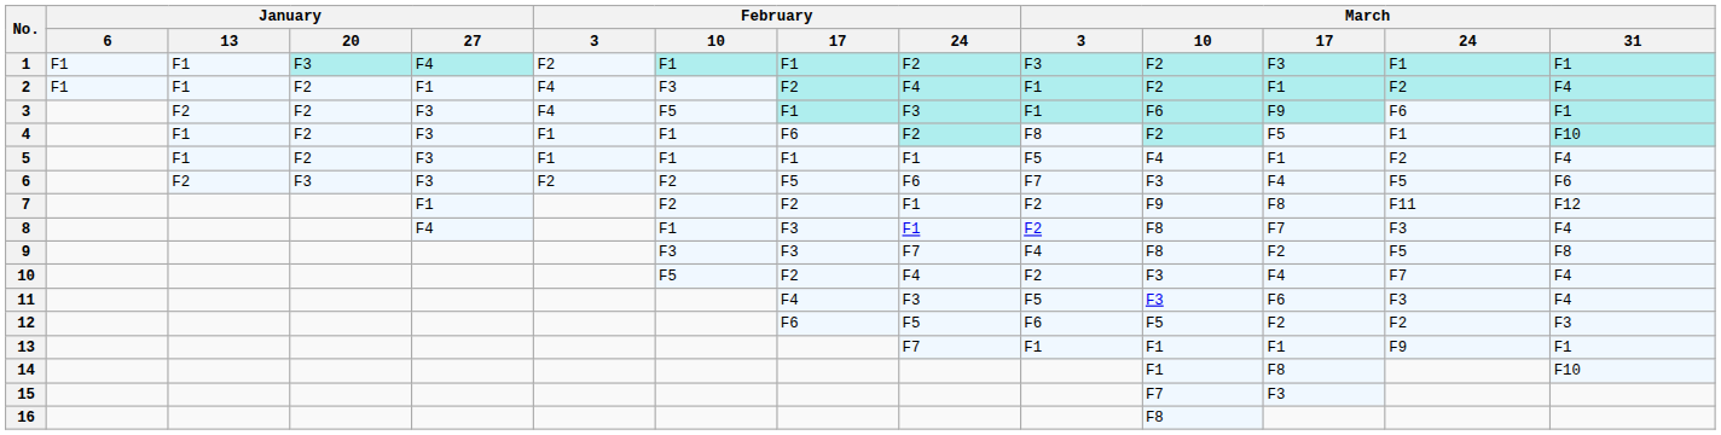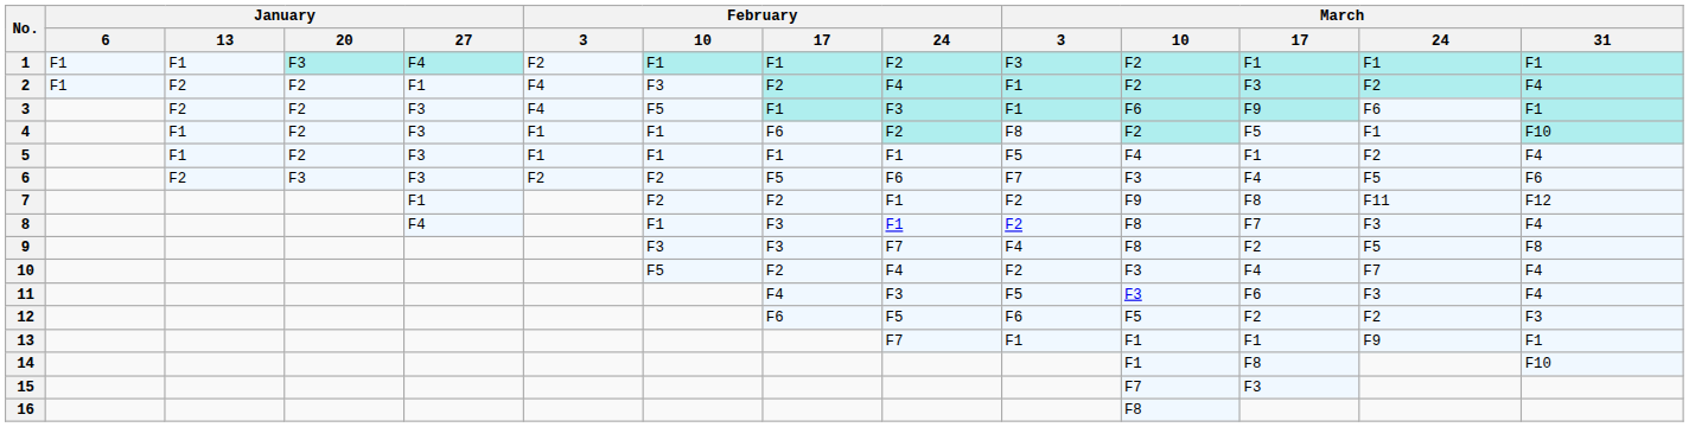 <table class="wikitable" style="font-size: 85%; width: 100%">
 <tr>
 <th rowspan=2 width=25>No.</th>
 <th colspan=4>January</th>
 <th colspan=4>February</th>
 <th colspan=5>March</th>
 </tr>
 <tr>
 <th>6</th>
 <th>13</th>
 <th>20</th>
 <th>27</th>
 <th>3</th>
 <th>10</th>
 <th>17</th>
 <th>24</th>
 <th>3</th>
 <th>10</th>
 <th>17</th>
 <th>24</th>
 <th>31</th>
 </tr>
 <tr>
 <th>1</th>
 <td style="background:#f0f8ff;"> F1</td>
 <td style="background:#f0f8ff;"> F1</td>
 <td style="background:#afeeee;"> F3</td>
 <td style="background:#afeeee;"> F4</td>
 <td style="background:#f0f8ff;"> F2</td>
 <td style="background:#afeeee;"> F1</td>
 <td style="background:#afeeee;"> F1</td>
 <td style="background:#afeeee;"> F2</td>
 <td style="background:#afeeee;"> F3</td>
 <td style="background:#afeeee;"> F2</td>
-<td style="background:#afeeee;"> F3</td>
+<td style="background:#afeeee;"> F1</td>
 <td style="background:#afeeee;"> F1</td>
 <td style="background:#afeeee;"> F1</td>
 </tr>
 <tr>
 <th>2</th>
 <td style="background:#f0f8ff;"> F1</td>
-<td style="background:#f0f8ff;"> F1</td>
+<td style="background:#f0f8ff;"> F2</td>
 <td style="background:#f0f8ff;"> F2</td>
 <td style="background:#f0f8ff;"> F1</td>
 <td style="background:#f0f8ff;"> F4</td>
 <td style="background:#f0f8ff;"> F3</td>
 <td style="background:#afeeee;"> F2</td>
 <td style="background:#afeeee;"> F4</td>
 <td style="background:#afeeee;"> F1</td>
 <td style="background:#afeeee;"> F2</td>
-<td style="background:#afeeee;"> F1</td>
+<td style="background:#afeeee;"> F3</td>
 <td style="background:#afeeee;"> F2</td>
 <td style="background:#afeeee;"> F4</td>
 </tr>
 <tr>
 <th>3</th>
 <td></td>
 <td style="background:#f0f8ff;"> F2</td>
 <td style="background:#f0f8ff;"> F2</td>
 <td style="background:#f0f8ff;"> F3</td>
 <td style="background:#f0f8ff;"> F4</td>
 <td style="background:#f0f8ff;"> F5</td>
 <td style="background:#afeeee;"> F1</td>
 <td style="background:#afeeee;"> F3</td>
 <td style="background:#afeeee;"> F1</td>
 <td style="background:#afeeee;"> F6</td>
 <td style="background:#afeeee;"> F9</td>
 <td style="background:#f0f8ff;"> F6</td>
 <td style="background:#afeeee;"> F1</td>
 </tr>
 <tr>
 <th>4</th>
 <td></td>
 <td style="background:#f0f8ff;"> F1</td>
 <td style="background:#f0f8ff;"> F2</td>
 <td style="background:#f0f8ff;"> F3</td>
 <td style="background:#f0f8ff;"> F1</td>
 <td style="background:#f0f8ff;"> F1</td>
 <td style="background:#f0f8ff;"> F6</td>
 <td style="background:#afeeee;"> F2</td>
 <td style="background:#f0f8ff;"> F8</td>
 <td style="background:#afeeee;"> F2</td>
 <td style="background:#f0f8ff;"> F5</td>
 <td style="background:#f0f8ff;"> F1</td>
 <td style="background:#afeeee;"> F10</td>
 </tr>
 <tr>
 <th>5</th>
 <td></td>
 <td style="background:#f0f8ff;"> F1</td>
 <td style="background:#f0f8ff;"> F2</td>
 <td style="background:#f0f8ff;"> F3</td>
 <td style="background:#f0f8ff;"> F1</td>
 <td style="background:#f0f8ff;"> F1</td>
 <td style="background:#f0f8ff;"> F1</td>
 <td style="background:#f0f8ff;"> F1</td>
 <td style="background:#f0f8ff;"> F5</td>
 <td style="background:#f0f8ff;"> F4</td>
 <td style="background:#f0f8ff;"> F1</td>
 <td style="background:#f0f8ff;"> F2</td>
 <td style="background:#f0f8ff;"> F4</td>
 </tr>
 <tr>
 <th>6</th>
 <td></td>
 <td style="background:#f0f8ff;"> F2</td>
 <td style="background:#f0f8ff;"> F3</td>
 <td style="background:#f0f8ff;"> F3</td>
 <td style="background:#f0f8ff;"> F2</td>
 <td style="background:#f0f8ff;"> F2</td>
 <td style="background:#f0f8ff;"> F5</td>
 <td style="background:#f0f8ff;"> F6</td>
 <td style="background:#f0f8ff;"> F7</td>
 <td style="background:#f0f8ff;"> F3</td>
 <td style="background:#f0f8ff;"> F4</td>
 <td style="background:#f0f8ff;"> F5</td>
 <td style="background:#f0f8ff;"> F6</td>
 </tr>
 <tr>
 <th>7</th>
 <td></td>
 <td></td>
 <td></td>
 <td style="background:#f0f8ff;"> F1</td>
 <td></td>
 <td style="background:#f0f8ff;"> F2</td>
 <td style="background:#f0f8ff;"> F2</td>
 <td style="background:#f0f8ff;"> F1</td>
 <td style="background:#f0f8ff;"> F2</td>
 <td style="background:#f0f8ff;"> F9</td>
 <td style="background:#f0f8ff;"> F8</td>
 <td style="background:#f0f8ff;"> F11</td>
 <td style="background:#f0f8ff;"> F12</td>
 </tr>
 <tr>
 <th>8</th>
 <td></td>
 <td></td>
 <td></td>
 <td style="background:#f0f8ff;"> F4</td>
 <td></td>
 <td style="background:#f0f8ff;"> F1</td>
 <td style="background:#f0f8ff;"> F3</td>
 <td style="background:#f0f8ff;"> <a href='#'>F1</a></td>
 <td style="background:#f0f8ff;"> <a href='#'>F2</a></td>
 <td style="background:#f0f8ff;"> F8</td>
 <td style="background:#f0f8ff;"> F7</td>
 <td style="background:#f0f8ff;"> F3</td>
 <td style="background:#f0f8ff;"> F4</td>
 </tr>
 <tr>
 <th>9</th>
 <td></td>
 <td></td>
 <td></td>
 <td></td>
 <td></td>
 <td style="background:#f0f8ff;"> F3</td>
 <td style="background:#f0f8ff;"> F3</td>
 <td style="background:#f0f8ff;"> F7</td>
 <td style="background:#f0f8ff;"> F4</td>
 <td style="background:#f0f8ff;"> F8</td>
 <td style="background:#f0f8ff;"> F2</td>
 <td style="background:#f0f8ff;"> F5</td>
 <td style="background:#f0f8ff;"> F8</td>
 </tr>
 <tr>
 <th>10</th>
 <td></td>
 <td></td>
 <td></td>
 <td></td>
 <td></td>
 <td style="background:#f0f8ff;"> F5</td>
 <td style="background:#f0f8ff;"> F2</td>
 <td style="background:#f0f8ff;"> F4</td>
 <td style="background:#f0f8ff;"> F2</td>
 <td style="background:#f0f8ff;"> F3</td>
 <td style="background:#f0f8ff;"> F4</td>
 <td style="background:#f0f8ff;"> F7</td>
 <td style="background:#f0f8ff;"> F4</td>
 </tr>
 <tr>
 <th>11</th>
 <td></td>
 <td></td>
 <td></td>
 <td></td>
 <td></td>
 <td></td>
 <td style="background:#f0f8ff;"> F4</td>
 <td style="background:#f0f8ff;"> F3</td>
 <td style="background:#f0f8ff;"> F5</td>
 <td style="background:#f0f8ff;"> <a href='#'>F3</a></td>
 <td style="background:#f0f8ff;"> F6</td>
 <td style="background:#f0f8ff;"> F3</td>
 <td style="background:#f0f8ff;"> F4</td>
 </tr>
 <tr>
 <th>12</th>
 <td></td>
 <td></td>
 <td></td>
 <td></td>
 <td></td>
 <td></td>
 <td style="background:#f0f8ff;"> F6</td>
 <td style="background:#f0f8ff;"> F5</td>
 <td style="background:#f0f8ff;"> F6</td>
 <td style="background:#f0f8ff;"> F5</td>
 <td style="background:#f0f8ff;"> F2</td>
 <td style="background:#f0f8ff;"> F2</td>
 <td style="background:#f0f8ff;"> F3</td>
 </tr>
 <tr>
 <th>13</th>
 <td></td>
 <td></td>
 <td></td>
 <td></td>
 <td></td>
 <td></td>
 <td></td>
 <td style="background:#f0f8ff;"> F7</td>
 <td style="background:#f0f8ff;"> F1</td>
 <td style="background:#f0f8ff;"> F1</td>
 <td style="background:#f0f8ff;"> F1</td>
 <td style="background:#f0f8ff;"> F9</td>
 <td style="background:#f0f8ff;"> F1</td>
 </tr>
 <tr>
 <th>14</th>
 <td></td>
 <td></td>
 <td></td>
 <td></td>
 <td></td>
 <td></td>
 <td></td>
 <td></td>
 <td></td>
 <td style="background:#f0f8ff;"> F1</td>
 <td style="background:#f0f8ff;"> F8</td>
 <td></td>
 <td style="background:#f0f8ff;"> F10</td>
 </tr>
 <tr>
 <th>15</th>
 <td></td>
 <td></td>
 <td></td>
 <td></td>
 <td></td>
 <td></td>
 <td></td>
 <td></td>
 <td></td>
 <td style="background:#f0f8ff;"> F7</td>
 <td style="background:#f0f8ff;"> F3</td>
 <td></td>
 <td></td>
 </tr>
 <tr>
 <th>16</th>
 <td></td>
 <td></td>
 <td></td>
 <td></td>
 <td></td>
 <td></td>
 <td></td>
 <td></td>
 <td></td>
 <td style="background:#f0f8ff;"> F8</td>
 <td></td>
 <td></td>
 <td></td>
 </tr>
 </table>
